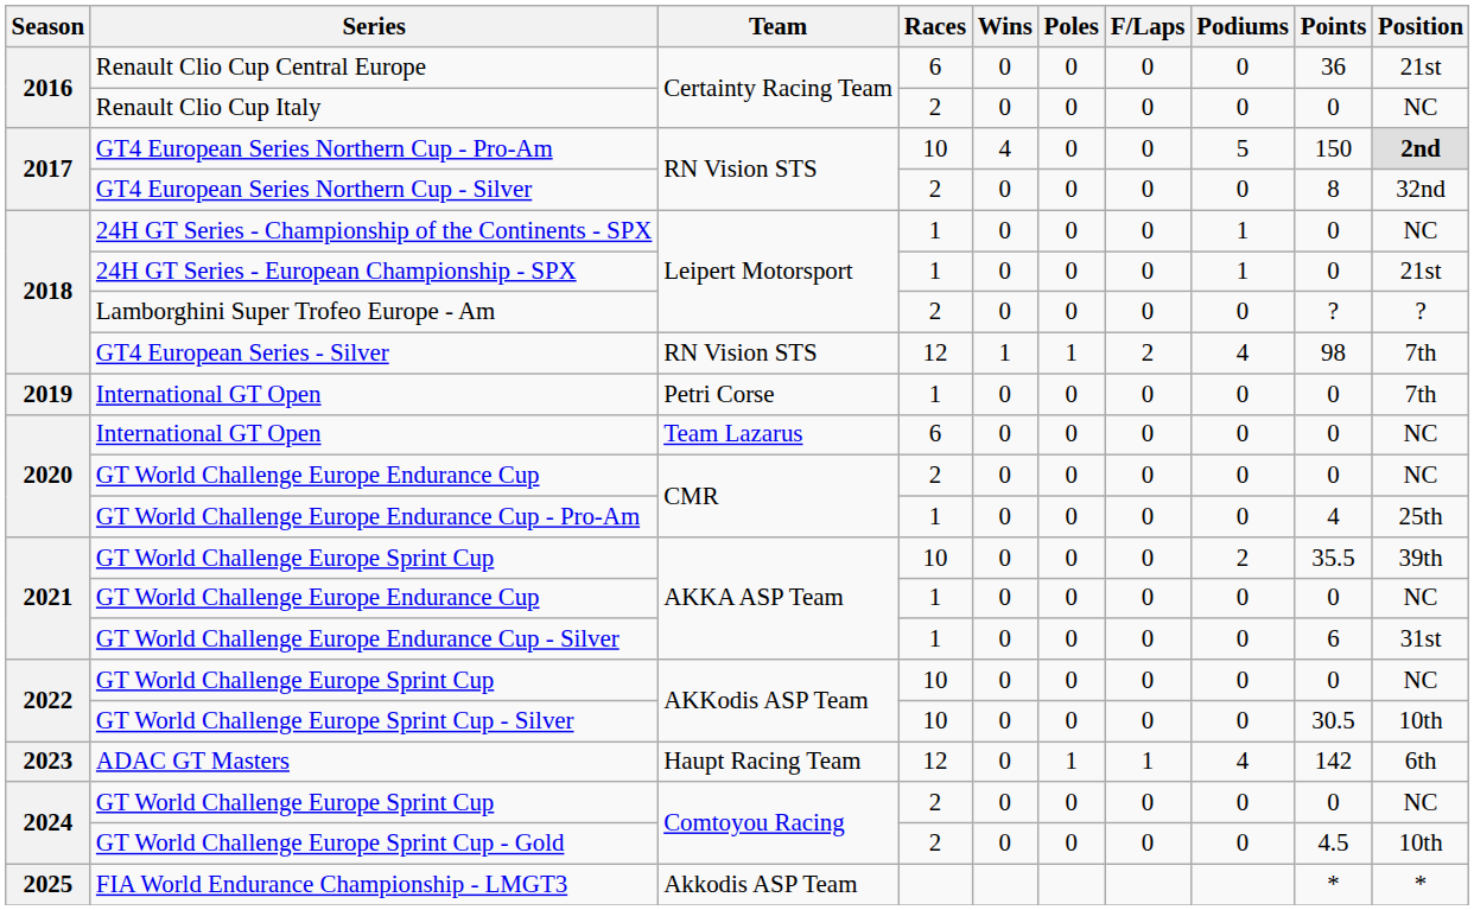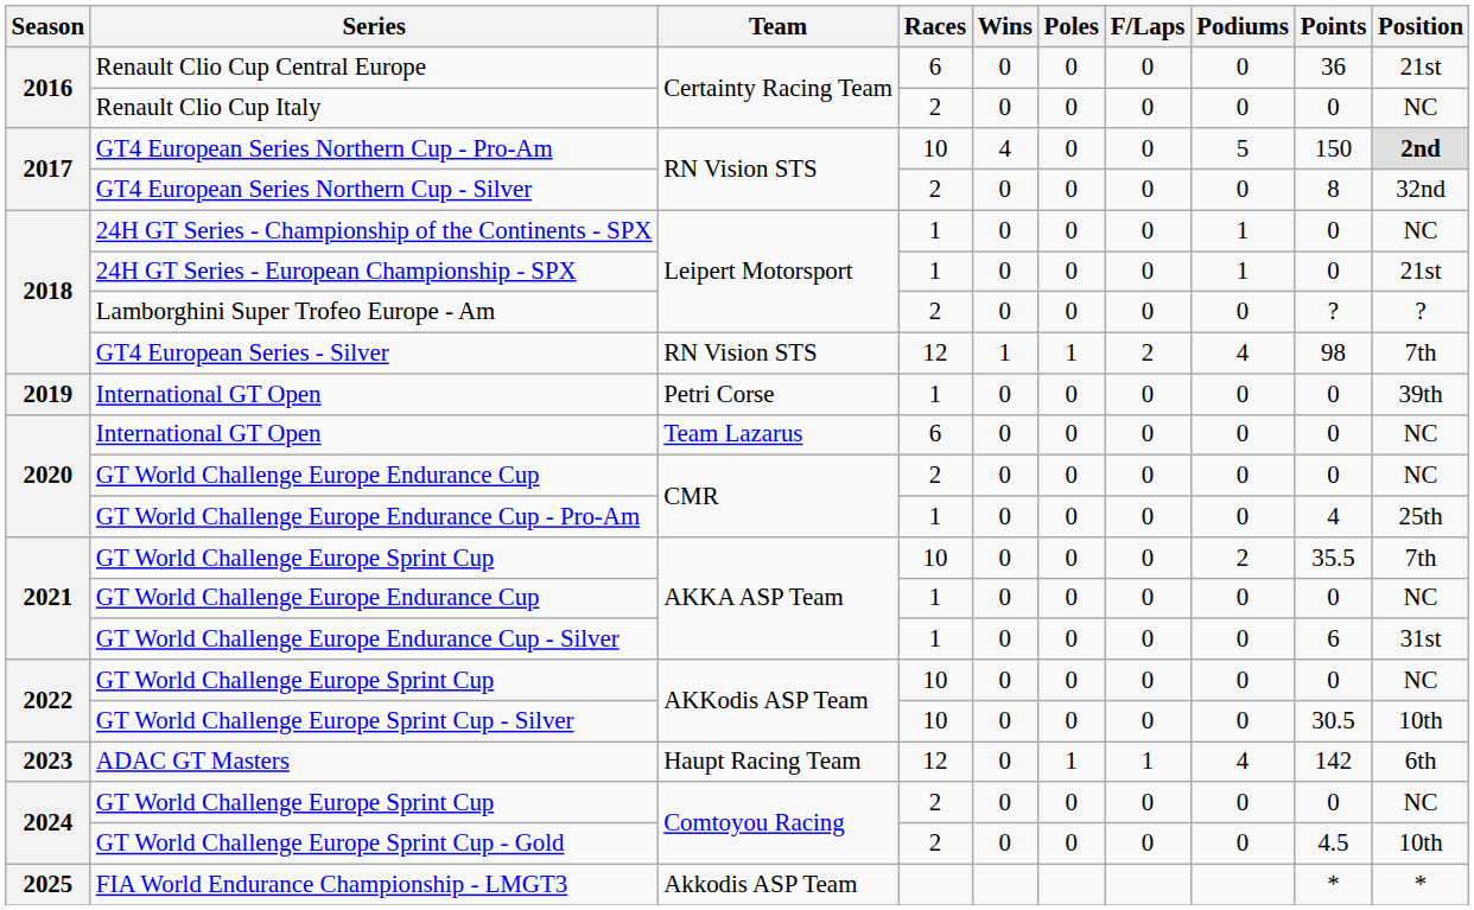 <table class="wikitable" style="font-size: 90%; text-align:center">
 <tr>
 <th>Season</th>
 <th>Series</th>
 <th>Team</th>
 <th>Races</th>
 <th>Wins</th>
 <th>Poles</th>
 <th>F/Laps</th>
 <th>Podiums</th>
 <th>Points</th>
 <th>Position</th>
 </tr>
 <tr>
 <th rowspan="2">2016</th>
 <td align=left>Renault Clio Cup Central Europe</td>
 <td rowspan="2" align=left>Certainty Racing Team</td>
 <td>6</td>
 <td>0</td>
 <td>0</td>
 <td>0</td>
 <td>0</td>
 <td>36</td>
 <td>21st</td>
 </tr>
 <tr>
 <td align=left>Renault Clio Cup Italy</td>
 <td>2</td>
 <td>0</td>
 <td>0</td>
 <td>0</td>
 <td>0</td>
 <td>0</td>
 <td>NC</td>
 </tr>
 <tr>
 <th rowspan="2">2017</th>
 <td align=left><a href='#'>GT4 European Series Northern Cup - Pro-Am</a></td>
 <td rowspan="2" align="left">RN Vision STS</td>
 <td>10</td>
 <td>4</td>
 <td>0</td>
 <td>0</td>
 <td>5</td>
 <td>150</td>
 <th style="background:#DFDFDF">2nd</th>
 </tr>
 <tr>
 <td align=left><a href='#'>GT4 European Series Northern Cup - Silver</a></td>
 <td>2</td>
 <td>0</td>
 <td>0</td>
 <td>0</td>
 <td>0</td>
 <td>8</td>
 <td>32nd</td>
 </tr>
 <tr>
 <th rowspan="4">2018</th>
 <td align=left><a href='#'>24H GT Series - Championship of the Continents - SPX</a></td>
 <td rowspan="3" align="left">Leipert Motorsport</td>
 <td>1</td>
 <td>0</td>
 <td>0</td>
 <td>0</td>
 <td>1</td>
 <td>0</td>
 <td>NC</td>
 </tr>
 <tr>
 <td align=left><a href='#'>24H GT Series - European Championship - SPX</a></td>
 <td>1</td>
 <td>0</td>
 <td>0</td>
 <td>0</td>
 <td>1</td>
 <td>0</td>
 <td>21st</td>
 </tr>
 <tr>
 <td align=left>Lamborghini Super Trofeo Europe - Am</td>
 <td>2</td>
 <td>0</td>
 <td>0</td>
 <td>0</td>
 <td>0</td>
 <td>?</td>
 <td>?</td>
 </tr>
 <tr>
 <td align=left><a href='#'>GT4 European Series - Silver</a></td>
 <td align=left>RN Vision STS</td>
 <td>12</td>
 <td>1</td>
 <td>1</td>
 <td>2</td>
 <td>4</td>
 <td>98</td>
 <td>7th</td>
 </tr>
 <tr>
 <th>2019</th>
 <td align=left><a href='#'>International GT Open</a></td>
 <td align=left>Petri Corse</td>
 <td>1</td>
 <td>0</td>
 <td>0</td>
 <td>0</td>
 <td>0</td>
 <td>0</td>
-<td>7th</td>
+<td>39th</td>
 </tr>
 <tr>
 <th rowspan="3">2020</th>
 <td align=left><a href='#'>International GT Open</a></td>
 <td align=left><a href='#'>Team Lazarus</a></td>
 <td>6</td>
 <td>0</td>
 <td>0</td>
 <td>0</td>
 <td>0</td>
 <td>0</td>
 <td>NC</td>
 </tr>
 <tr>
 <td align=left><a href='#'>GT World Challenge Europe Endurance Cup</a></td>
 <td rowspan="2" align="left">CMR</td>
 <td>2</td>
 <td>0</td>
 <td>0</td>
 <td>0</td>
 <td>0</td>
 <td>0</td>
 <td>NC</td>
 </tr>
 <tr>
 <td align=left><a href='#'>GT World Challenge Europe Endurance Cup - Pro-Am</a></td>
 <td>1</td>
 <td>0</td>
 <td>0</td>
 <td>0</td>
 <td>0</td>
 <td>4</td>
 <td>25th</td>
 </tr>
 <tr>
 <th rowspan="3">2021</th>
 <td align=left><a href='#'>GT World Challenge Europe Sprint Cup</a></td>
 <td rowspan="3" align="left">AKKA ASP Team</td>
 <td>10</td>
 <td>0</td>
 <td>0</td>
 <td>0</td>
 <td>2</td>
 <td>35.5</td>
-<td>39th</td>
+<td>7th</td>
 </tr>
 <tr>
 <td align=left><a href='#'>GT World Challenge Europe Endurance Cup</a></td>
 <td>1</td>
 <td>0</td>
 <td>0</td>
 <td>0</td>
 <td>0</td>
 <td>0</td>
 <td>NC</td>
 </tr>
 <tr>
 <td align=left><a href='#'>GT World Challenge Europe Endurance Cup - Silver</a></td>
 <td>1</td>
 <td>0</td>
 <td>0</td>
 <td>0</td>
 <td>0</td>
 <td>6</td>
 <td>31st</td>
 </tr>
 <tr>
 <th rowspan="2">2022</th>
 <td align="left"><a href='#'>GT World Challenge Europe Sprint Cup</a></td>
 <td rowspan="2" align="left">AKKodis ASP Team</td>
 <td>10</td>
 <td>0</td>
 <td>0</td>
 <td>0</td>
 <td>0</td>
 <td>0</td>
 <td>NC</td>
 </tr>
 <tr>
 <td align="left"><a href='#'>GT World Challenge Europe Sprint Cup - Silver</a></td>
 <td>10</td>
 <td>0</td>
 <td>0</td>
 <td>0</td>
 <td>0</td>
 <td>30.5</td>
 <td>10th</td>
 </tr>
 <tr>
 <th>2023</th>
 <td align=left><a href='#'>ADAC GT Masters</a></td>
 <td align=left>Haupt Racing Team</td>
 <td>12</td>
 <td>0</td>
 <td>1</td>
 <td>1</td>
 <td>4</td>
 <td>142</td>
 <td>6th</td>
 </tr>
 <tr>
 <th rowspan="2">2024</th>
 <td align=left><a href='#'>GT World Challenge Europe Sprint Cup</a></td>
 <td rowspan="2" align=left><a href='#'>Comtoyou Racing</a></td>
 <td>2</td>
 <td>0</td>
 <td>0</td>
 <td>0</td>
 <td>0</td>
 <td>0</td>
 <td>NC</td>
 </tr>
 <tr>
 <td align=left><a href='#'>GT World Challenge Europe Sprint Cup - Gold</a></td>
 <td>2</td>
 <td>0</td>
 <td>0</td>
 <td>0</td>
 <td>0</td>
 <td>4.5</td>
 <td>10th</td>
 </tr>
 <tr>
 <th>2025</th>
 <td align=left><a href='#'>FIA World Endurance Championship - LMGT3</a></td>
 <td align=left>Akkodis ASP Team</td>
 <td></td>
 <td></td>
 <td></td>
 <td></td>
 <td></td>
 <td>*</td>
 <td>*</td>
 </tr>
 </table>
